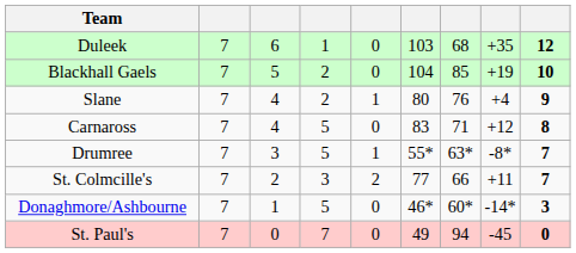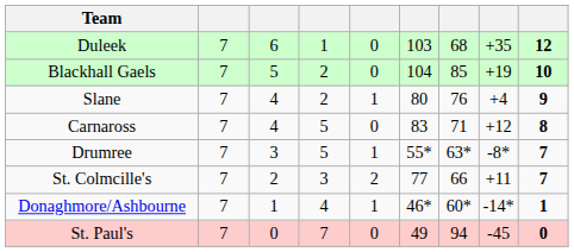 <table class="wikitable" style="text-align:center">
 <tr>
 <th width="175">Team</th>
 <th width="40"></th>
 <th width="40"></th>
 <th width="40"></th>
 <th width="40"></th>
 <th width="30"></th>
 <th width="30"></th>
 <th width="30"></th>
 <th width="40"></th>
 </tr>
 <tr style="background:#cfc;">
 <td>Duleek</td>
 <td>7</td>
 <td>6</td>
 <td>1</td>
 <td>0</td>
 <td>103</td>
 <td>68</td>
 <td>+35</td>
 <td><strong>12</strong></td>
 </tr>
 <tr style="background:#cfc;">
 <td>Blackhall Gaels</td>
 <td>7</td>
 <td>5</td>
 <td>2</td>
 <td>0</td>
 <td>104</td>
 <td>85</td>
 <td>+19</td>
 <td><strong>10</strong></td>
 </tr>
 <tr>
 <td>Slane</td>
 <td>7</td>
 <td>4</td>
 <td>2</td>
 <td>1</td>
 <td>80</td>
 <td>76</td>
 <td>+4</td>
 <td><strong>9</strong></td>
 </tr>
 <tr>
 <td>Carnaross</td>
 <td>7</td>
 <td>4</td>
 <td>5</td>
 <td>0</td>
 <td>83</td>
 <td>71</td>
 <td>+12</td>
 <td><strong>8</strong></td>
 </tr>
 <tr>
 <td>Drumree</td>
 <td>7</td>
 <td>3</td>
 <td>5</td>
 <td>1</td>
 <td>55*</td>
 <td>63*</td>
 <td>-8*</td>
 <td><strong>7</strong></td>
 </tr>
 <tr>
 <td>St. Colmcille's</td>
 <td>7</td>
 <td>2</td>
 <td>3</td>
 <td>2</td>
 <td>77</td>
 <td>66</td>
 <td>+11</td>
 <td><strong>7</strong></td>
 </tr>
 <tr>
 <td><a href='#'>Donaghmore/Ashbourne</a></td>
 <td>7</td>
 <td>1</td>
-<td>5</td>
-<td>0</td>
+<td>4</td>
+<td>1</td>
 <td>46*</td>
 <td>60*</td>
 <td>-14*</td>
-<td><strong>3</strong></td>
+<td><strong>1</strong></td>
 </tr>
 <tr style="background:#fcc;">
 <td>St. Paul's</td>
 <td>7</td>
 <td>0</td>
 <td>7</td>
 <td>0</td>
 <td>49</td>
 <td>94</td>
 <td>-45</td>
 <td><strong>0</strong></td>
 </tr>
 </table>
